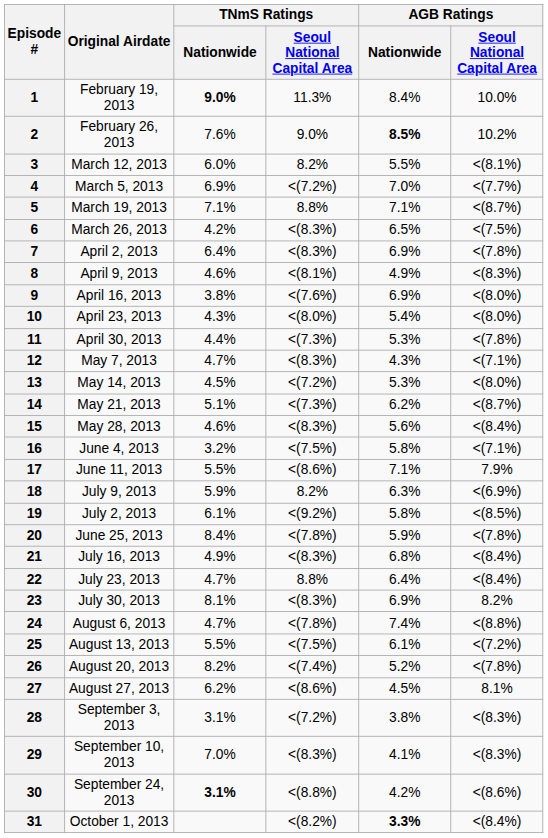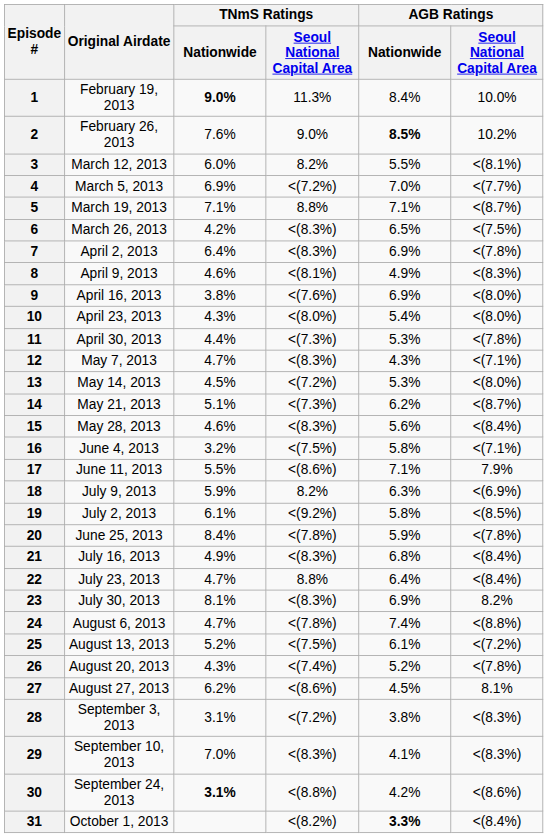 <table class=wikitable style="text-align:center">
 <tr>
 <th rowspan="2" width=40>Episode #</th>
 <th rowspan="2" width=120>Original Airdate</th>
 <th colspan="2">TNmS Ratings</th>
 <th colspan="2">AGB Ratings</th>
 </tr>
 <tr>
 <th width=100>Nationwide</th>
 <th width=100><a href='#'>Seoul National Capital Area</a></th>
 <th width=100>Nationwide</th>
 <th width=100><a href='#'>Seoul National Capital Area</a></th>
 </tr>
 <tr>
 <th>1</th>
 <td>February 19, 2013</td>
 <td><span><strong>9.0%</strong></span></td>
 <td>11.3%</td>
 <td>8.4%</td>
 <td>10.0%</td>
 </tr>
 <tr>
 <th>2</th>
 <td>February 26, 2013</td>
 <td>7.6%</td>
 <td>9.0%</td>
 <td><span><strong>8.5%</strong></span></td>
 <td>10.2%</td>
 </tr>
 <tr>
 <th>3</th>
 <td>March 12, 2013</td>
 <td>6.0%</td>
 <td>8.2%</td>
 <td>5.5%</td>
 <td><(8.1%)</td>
 </tr>
 <tr>
 <th>4</th>
 <td>March 5, 2013</td>
 <td>6.9%</td>
 <td><(7.2%)</td>
 <td>7.0%</td>
 <td><(7.7%)</td>
 </tr>
 <tr>
 <th>5</th>
 <td>March 19, 2013</td>
 <td>7.1%</td>
 <td>8.8%</td>
 <td>7.1%</td>
 <td><(8.7%)</td>
 </tr>
 <tr>
 <th>6</th>
 <td>March 26, 2013</td>
 <td>4.2%</td>
 <td><(8.3%)</td>
 <td>6.5%</td>
 <td><(7.5%)</td>
 </tr>
 <tr>
 <th>7</th>
 <td>April 2, 2013</td>
 <td>6.4%</td>
 <td><(8.3%)</td>
 <td>6.9%</td>
 <td><(7.8%)</td>
 </tr>
 <tr>
 <th>8</th>
 <td>April 9, 2013</td>
 <td>4.6%</td>
 <td><(8.1%)</td>
 <td>4.9%</td>
 <td><(8.3%)</td>
 </tr>
 <tr>
 <th>9</th>
 <td>April 16, 2013</td>
 <td>3.8%</td>
 <td><(7.6%)</td>
 <td>6.9%</td>
 <td><(8.0%)</td>
 </tr>
 <tr>
 <th>10</th>
 <td>April 23, 2013</td>
 <td>4.3%</td>
 <td><(8.0%)</td>
 <td>5.4%</td>
 <td><(8.0%)</td>
 </tr>
 <tr>
 <th>11</th>
 <td>April 30, 2013</td>
 <td>4.4%</td>
 <td><(7.3%)</td>
 <td>5.3%</td>
 <td><(7.8%)</td>
 </tr>
 <tr>
 <th>12</th>
 <td>May 7, 2013</td>
 <td>4.7%</td>
 <td><(8.3%)</td>
 <td>4.3%</td>
 <td><(7.1%)</td>
 </tr>
 <tr>
 <th>13</th>
 <td>May 14, 2013</td>
 <td>4.5%</td>
 <td><(7.2%)</td>
 <td>5.3%</td>
 <td><(8.0%)</td>
 </tr>
 <tr>
 <th>14</th>
 <td>May 21, 2013</td>
 <td>5.1%</td>
 <td><(7.3%)</td>
 <td>6.2%</td>
 <td><(8.7%)</td>
 </tr>
 <tr>
 <th>15</th>
 <td>May 28, 2013</td>
 <td>4.6%</td>
 <td><(8.3%)</td>
 <td>5.6%</td>
 <td><(8.4%)</td>
 </tr>
 <tr>
 <th>16</th>
 <td>June 4, 2013</td>
 <td>3.2%</td>
 <td><(7.5%)</td>
 <td>5.8%</td>
 <td><(7.1%)</td>
 </tr>
 <tr>
 <th>17</th>
 <td>June 11, 2013</td>
 <td>5.5%</td>
 <td><(8.6%)</td>
 <td>7.1%</td>
 <td>7.9%</td>
 </tr>
 <tr>
 <th>18</th>
 <td>July 9, 2013</td>
 <td>5.9%</td>
 <td>8.2%</td>
 <td>6.3%</td>
 <td><(6.9%)</td>
 </tr>
 <tr>
 <th>19</th>
 <td>July 2, 2013</td>
 <td>6.1%</td>
 <td><(9.2%)</td>
 <td>5.8%</td>
 <td><(8.5%)</td>
 </tr>
 <tr>
 <th>20</th>
 <td>June 25, 2013</td>
 <td>8.4%</td>
 <td><(7.8%)</td>
 <td>5.9%</td>
 <td><(7.8%)</td>
 </tr>
 <tr>
 <th>21</th>
 <td>July 16, 2013</td>
 <td>4.9%</td>
 <td><(8.3%)</td>
 <td>6.8%</td>
 <td><(8.4%)</td>
 </tr>
 <tr>
 <th>22</th>
 <td>July 23, 2013</td>
 <td>4.7%</td>
 <td>8.8%</td>
 <td>6.4%</td>
 <td><(8.4%)</td>
 </tr>
 <tr>
 <th>23</th>
 <td>July 30, 2013</td>
 <td>8.1%</td>
 <td><(8.3%)</td>
 <td>6.9%</td>
 <td>8.2%</td>
 </tr>
 <tr>
 <th>24</th>
 <td>August 6, 2013</td>
 <td>4.7%</td>
 <td><(7.8%)</td>
 <td>7.4%</td>
 <td><(8.8%)</td>
 </tr>
 <tr>
 <th>25</th>
 <td>August 13, 2013</td>
-<td>5.5%</td>
+<td>5.2%</td>
 <td><(7.5%)</td>
 <td>6.1%</td>
 <td><(7.2%)</td>
 </tr>
 <tr>
 <th>26</th>
 <td>August 20, 2013</td>
-<td>8.2%</td>
+<td>4.3%</td>
 <td><(7.4%)</td>
 <td>5.2%</td>
 <td><(7.8%)</td>
 </tr>
 <tr>
 <th>27</th>
 <td>August 27, 2013</td>
 <td>6.2%</td>
 <td><(8.6%)</td>
 <td>4.5%</td>
 <td>8.1%</td>
 </tr>
 <tr>
 <th>28</th>
 <td>September 3, 2013</td>
 <td>3.1%</td>
 <td><(7.2%)</td>
 <td>3.8%</td>
 <td><(8.3%)</td>
 </tr>
 <tr>
 <th>29</th>
 <td>September 10, 2013</td>
 <td>7.0%</td>
 <td><(8.3%)</td>
 <td>4.1%</td>
 <td><(8.3%)</td>
 </tr>
 <tr>
 <th>30</th>
 <td>September 24, 2013</td>
 <td><span><strong>3.1%</strong></span></td>
 <td><(8.8%)</td>
 <td>4.2%</td>
 <td><(8.6%)</td>
 </tr>
 <tr>
 <th>31</th>
 <td>October 1, 2013</td>
 <td></td>
 <td><(8.2%)</td>
 <td><span><strong>3.3%</strong></span></td>
 <td><(8.4%)</td>
 </tr>
 </table>
